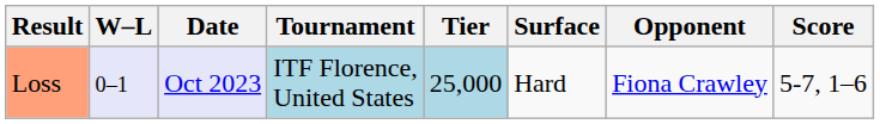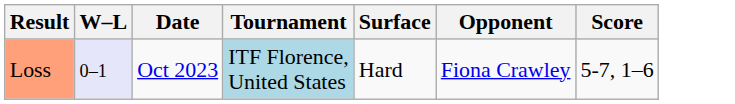 <table class="sortable wikitable">
 <tr>
 <th>Result</th>
 <th class="unsortable">W–L</th>
 <th>Date</th>
 <th>Tournament</th>
-<th>Tier</th>
 <th>Surface</th>
 <th>Opponent</th>
 <th class="unsortable">Score</th>
 </tr>
 <tr>
 <td style="background:#ffa07a">Loss</td>
 <td style="background: lavender;"><small>0–1</small></td>
-<td style="background: lavender;"><a href='#'>Oct 2023</a></td>
+<td><a href='#'>Oct 2023</a></td>
 <td style="background:lightblue;">ITF Florence, <br>United States</td>
-<td style="background:lightblue;">25,000</td>
 <td>Hard</td>
 <td> <a href='#'>Fiona Crawley</a></td>
 <td>5-7, 1–6</td>
 </tr>
 </table>
